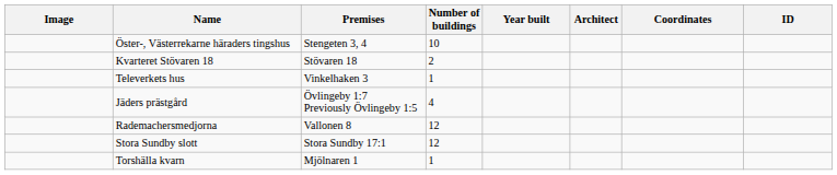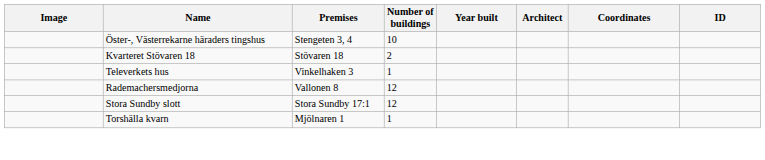 <table class="wikitable" width="95%">
 <tr>
 <th width="150">Image</th>
 <th>Name</th>
 <th>Premises</th>
 <th width="75">Number of<br>buildings</th>
 <th width="120">Year built</th>
 <th>Architect</th>
 <th width="170">Coordinates</th>
 <th width="120">ID</th>
 </tr>
 <tr>
 <td></td>
 <td>Öster-, Västerrekarne häraders tingshus</td>
 <td>Stengeten 3, 4</td>
 <td>10</td>
 <td></td>
 <td></td>
 <td></td>
 <td></td>
 </tr>
 <tr>
 <td></td>
 <td>Kvarteret Stövaren 18</td>
 <td>Stövaren 18</td>
 <td>2</td>
 <td></td>
 <td></td>
 <td></td>
 <td></td>
 </tr>
 <tr>
 <td></td>
 <td Televerkets hus, Eskilstuna>Televerkets hus</td>
 <td>Vinkelhaken 3</td>
 <td>1</td>
 <td></td>
 <td></td>
 <td></td>
 <td></td>
 </tr>
 <tr>
 <td></td>
-<td>Jäders prästgård</td>
-<td>Övlingeby 1:7<br>Previously Övlingeby 1:5</td>
-<td>4</td>
-<td></td>
-<td></td>
-<td></td>
-<td></td>
-</tr>
-<tr>
-<td></td>
 <td>Rademachersmedjorna</td>
 <td>Vallonen 8</td>
 <td>12</td>
 <td></td>
 <td></td>
 <td></td>
 <td></td>
 </tr>
 <tr>
 <td></td>
 <td>Stora Sundby slott</td>
 <td>Stora Sundby 17:1</td>
 <td>12</td>
 <td></td>
 <td></td>
 <td></td>
 <td></td>
 </tr>
 <tr>
 <td></td>
 <td>Torshälla kvarn</td>
 <td>Mjölnaren 1</td>
 <td>1</td>
 <td></td>
 <td></td>
 <td></td>
 <td></td>
 </tr>
 </table>
